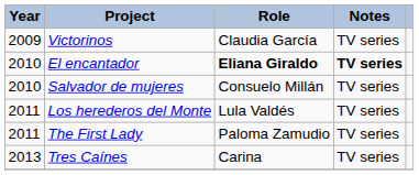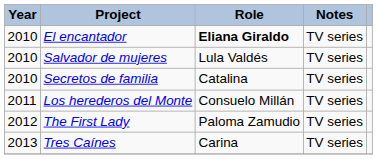 <table class="wikitable">
 <tr>
 <th style="background:#B0C4DE;">Year</th>
 <th style="background:#B0C4DE;">Project</th>
 <th style="background:#B0C4DE;">Role</th>
 <th style="background:#B0C4DE;">Notes</th>
 <th style="background:#B0C4DE;"></th>
 </tr>
 <tr>
-<td>2009</td>
-<td><em><a href='#'>Victorinos</a></em></td>
-<td>Claudia García</td>
+<td>2010</td>
+<td><em><a href='#'>El encantador</a></em></td>
+<td><strong>Eliana Giraldo</strong></td>
 <td>TV series</td>
 <td></td>
 </tr>
 <tr>
 <td>2010</td>
-<td><em><a href='#'>El encantador</a></em></td>
-<td><strong>Eliana Giraldo</strong></td>
-<td><strong>TV series</strong></td>
+<td><em><a href='#'>Salvador de mujeres</a></em></td>
+<td>Lula Valdés</td>
+<td>TV series</td>
 <td></td>
 </tr>
 <tr>
 <td>2010</td>
-<td><em><a href='#'>Salvador de mujeres</a></em></td>
-<td>Consuelo Millán</td>
+<td><em><a href='#'>Secretos de familia</a></em></td>
+<td>Catalina</td>
 <td>TV series</td>
 <td></td>
 </tr>
 <tr>
 <td>2011</td>
 <td><em><a href='#'>Los herederos del Monte</a></em></td>
-<td>Lula Valdés</td>
+<td>Consuelo Millán</td>
 <td>TV series</td>
 <td></td>
 </tr>
 <tr>
-<td>2011</td>
+<td>2012</td>
 <td><em><a href='#'>The First Lady</a></em></td>
 <td>Paloma Zamudio</td>
 <td>TV series</td>
 <td></td>
 </tr>
 <tr>
 <td>2013</td>
 <td><em><a href='#'>Tres Caínes</a></em></td>
 <td>Carina</td>
 <td>TV series</td>
 <td></td>
 </tr>
 <tr>
 </tr>
 </table>
